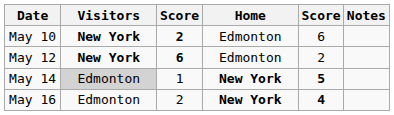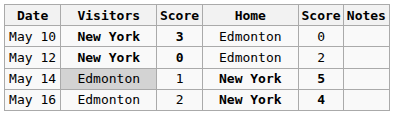 <table class="wikitable">
 <tr>
 <th width="50">Date</th>
 <th width="90">Visitors</th>
 <th width="25">Score</th>
 <th width="90">Home</th>
 <th width="25">Score</th>
 <th>Notes</th>
 </tr>
 <tr align="center">
 <td>May 10</td>
 <td><strong>New York</strong></td>
-<td align="center"><strong>2</strong></td>
+<td align="center"><strong>3</strong></td>
 <td>Edmonton</td>
-<td align="center">6</td>
+<td align="center">0</td>
 <td></td>
 </tr>
 <tr align="center">
 <td>May 12</td>
 <td><strong>New York</strong></td>
-<td align="center"><strong>6</strong></td>
+<td align="center"><strong>0</strong></td>
 <td>Edmonton</td>
 <td align="center">2</td>
 <td></td>
 </tr>
 <tr align="center">
 <td>May 14</td>
 <td style="background: lightgrey;">Edmonton</td>
 <td align="center">1</td>
 <td><strong>New York</strong></td>
 <td align="center"><strong>5</strong></td>
 <td></td>
 </tr>
 <tr align="center">
 <td>May 16</td>
 <td>Edmonton</td>
 <td align="center">2</td>
 <td><strong>New York</strong></td>
 <td align="center"><strong>4</strong></td>
 <td></td>
 </tr>
 </table>
